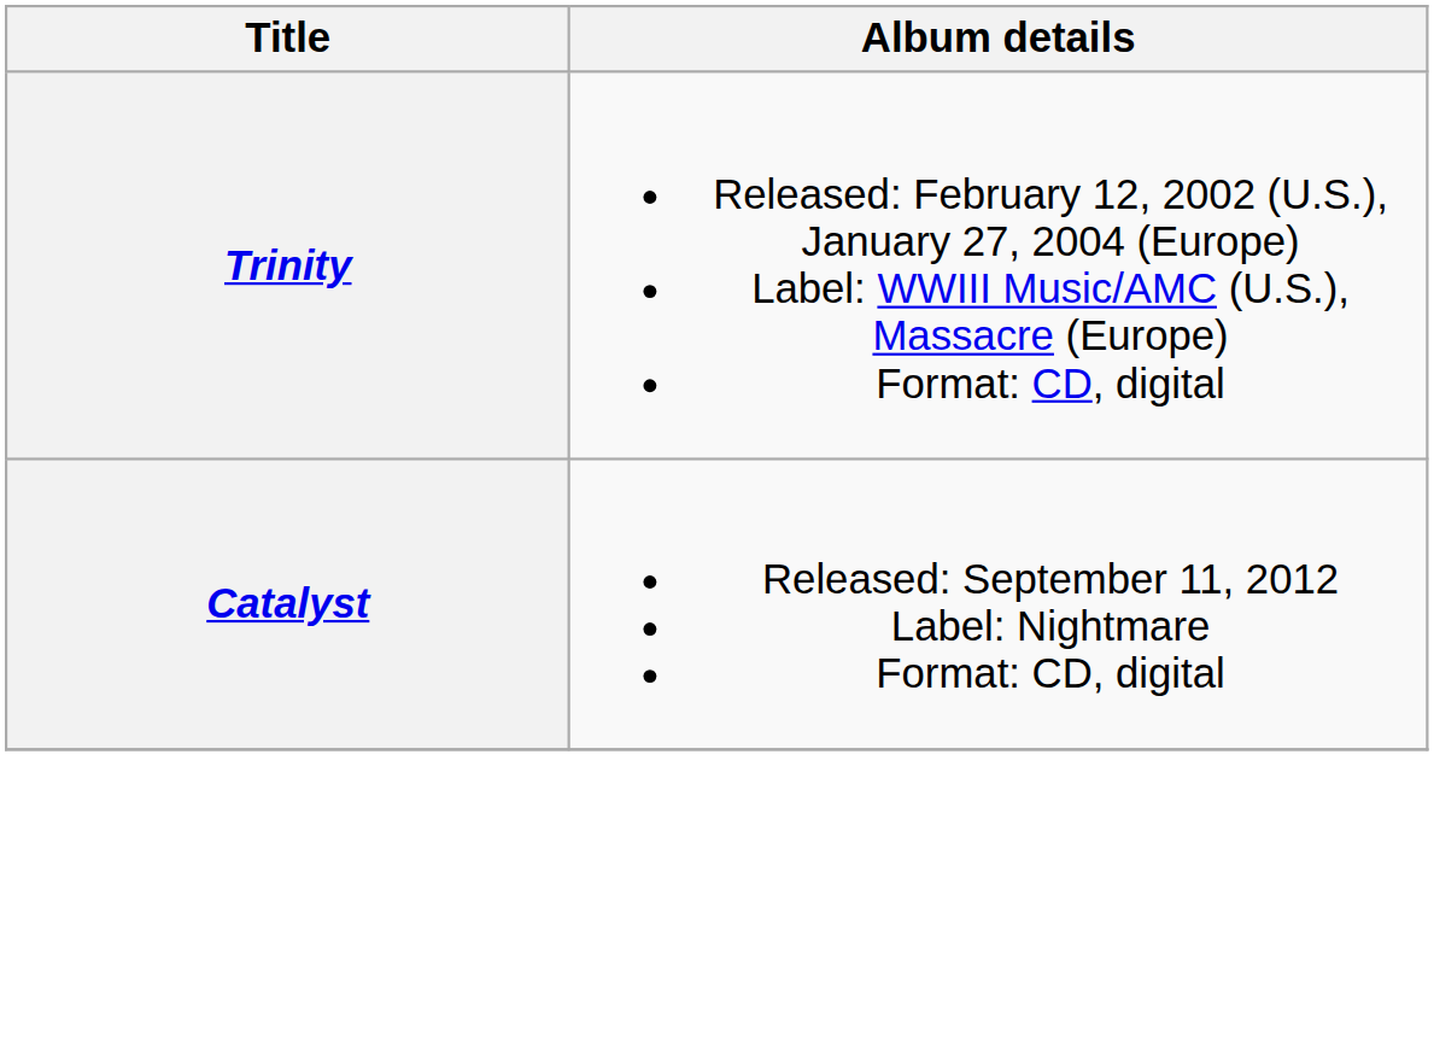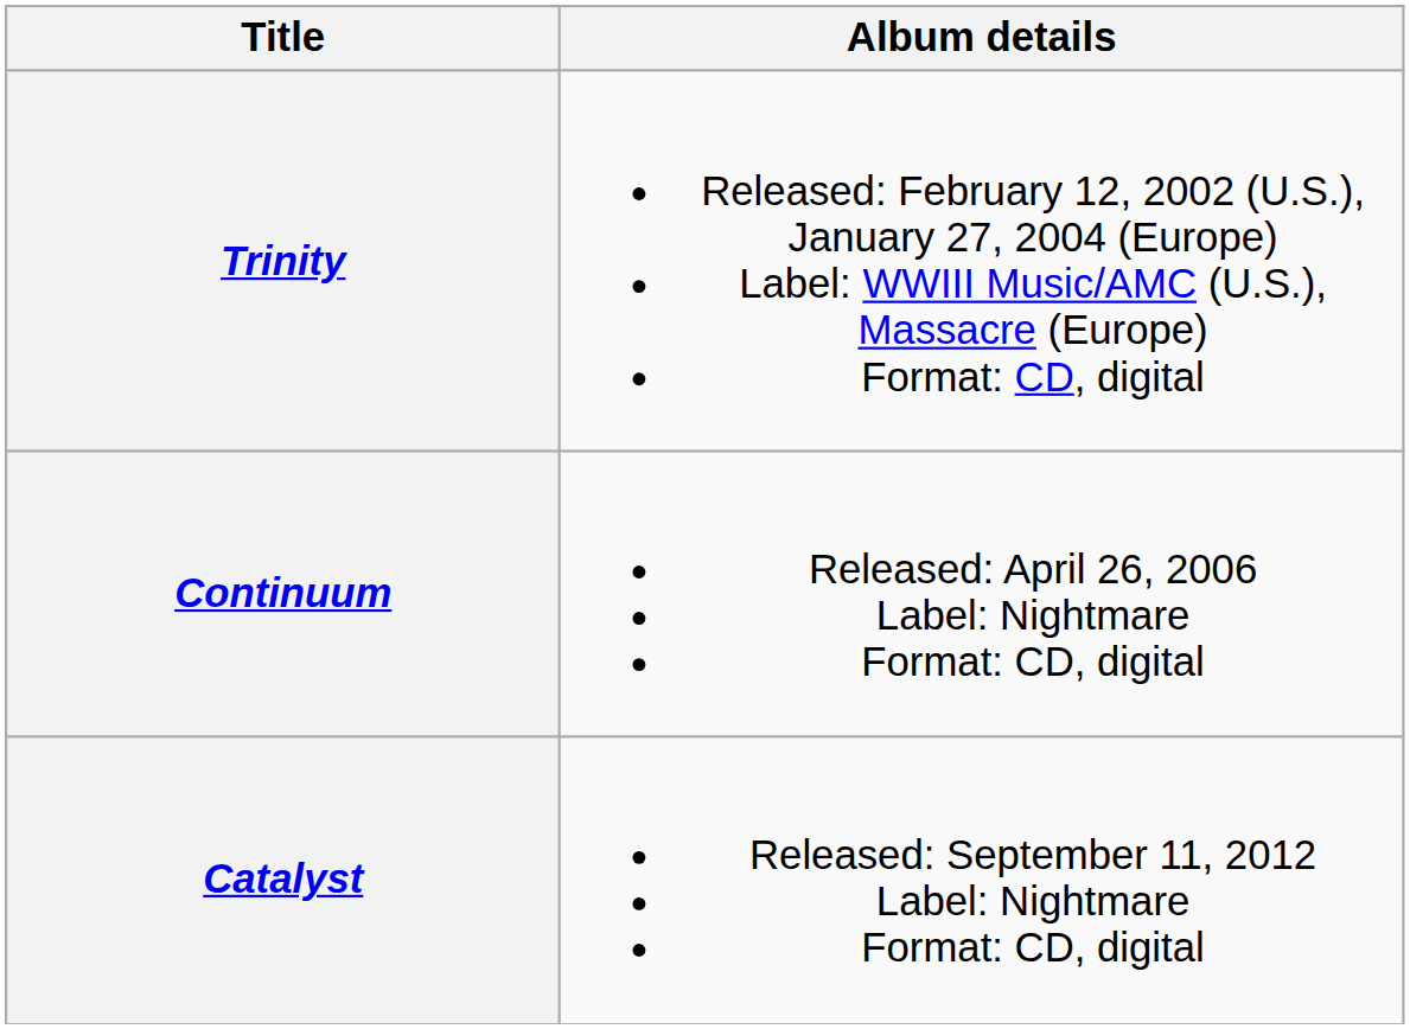 <table class="wikitable plainrowheaders" style="text-align:center;" border="1">
 <tr>
 <th scope="col" style="width:13em;">Title</th>
 <th scope="col" style="width:20em;">Album details</th>
 </tr>
 <tr>
 <th scope="row"><em><a href='#'>Trinity</a></em></th>
 <td><br><ul><li>Released: February 12, 2002 (U.S.), January 27, 2004 (Europe)</li><li>Label: <a href='#'>WWIII Music/AMC</a> (U.S.), <a href='#'>Massacre</a> (Europe)</li><li>Format: <a href='#'>CD</a>, digital</li></ul></td>
 </tr>
 <tr>
+<th scope="row"><em><a href='#'>Continuum</a></em></th>
+<td><br><ul><li>Released: April 26, 2006</li><li>Label: Nightmare</li><li>Format: CD, digital</li></ul></td>
+</tr>
+<tr>
 <th scope="row"><em><a href='#'>Catalyst</a></em></th>
 <td><br><ul><li>Released: September 11, 2012</li><li>Label: Nightmare</li><li>Format: CD, digital</li></ul></td>
 </tr>
 <tr>
 </tr>
 </table>
